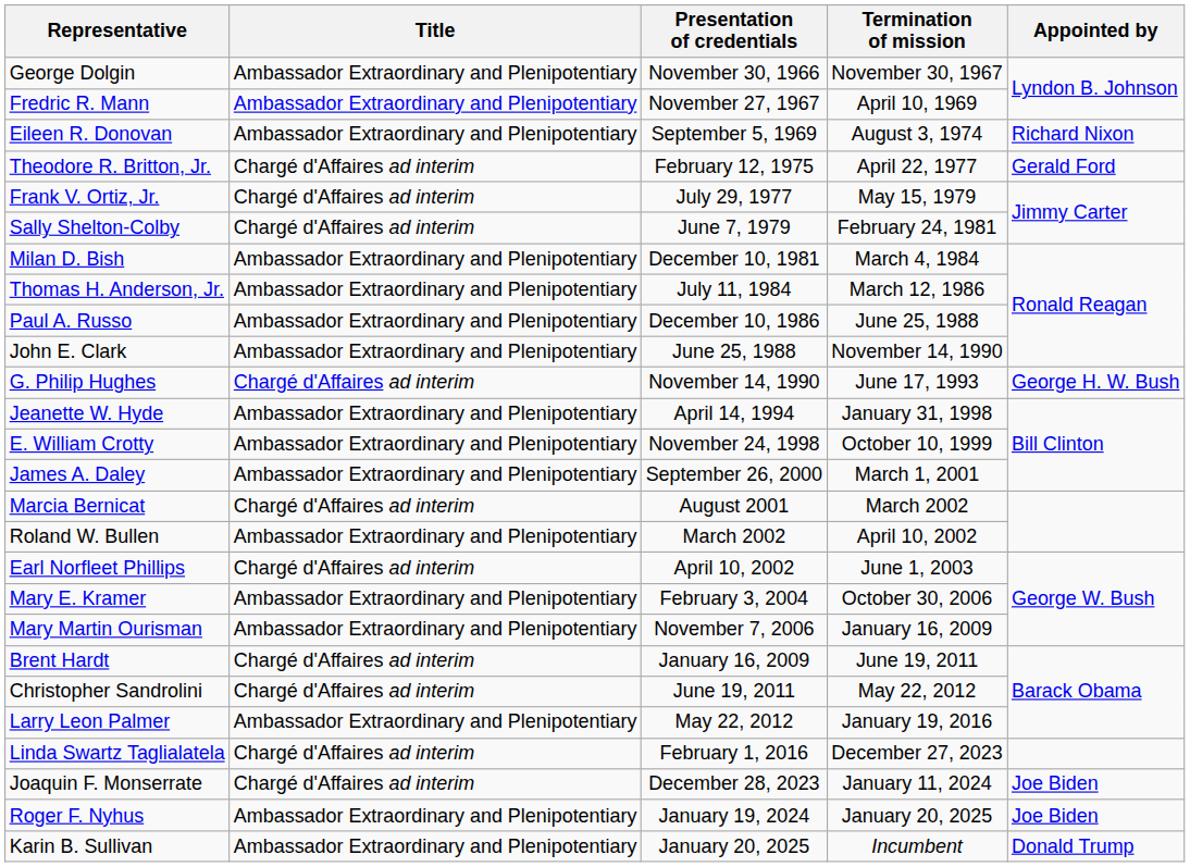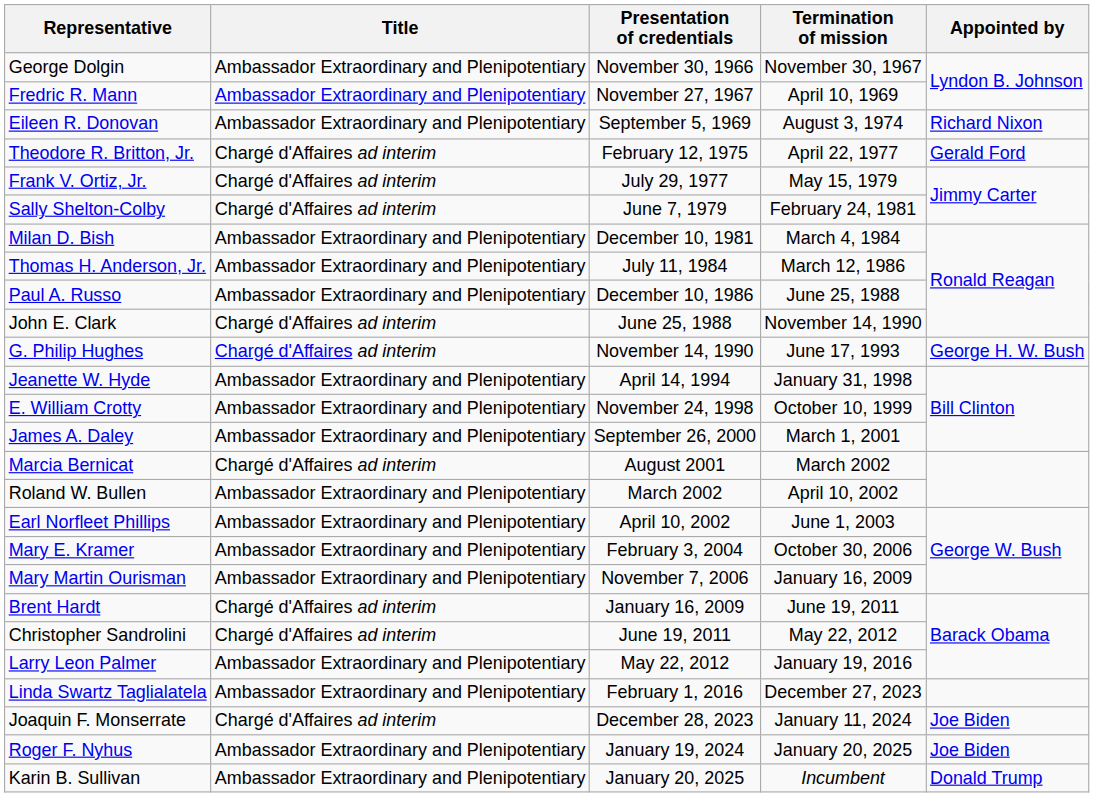 <table class=wikitable>
 <tr>
 <th>Representative</th>
 <th>Title</th>
 <th>Presentation<br>of credentials</th>
 <th>Termination<br>of mission</th>
 <th>Appointed by</th>
 </tr>
 <tr>
 <td>George Dolgin</td>
 <td>Ambassador Extraordinary and Plenipotentiary</td>
 <td align=center>November 30, 1966</td>
 <td align=center>November 30, 1967</td>
 <td rowspan=2><a href='#'>Lyndon B. Johnson</a></td>
 </tr>
 <tr>
 <td><a href='#'>Fredric R. Mann</a></td>
 <td><a href='#'>Ambassador Extraordinary and Plenipotentiary</a></td>
 <td align=center>November 27, 1967</td>
 <td align=center>April 10, 1969</td>
 </tr>
 <tr>
 <td><a href='#'>Eileen R. Donovan</a></td>
 <td>Ambassador Extraordinary and Plenipotentiary</td>
 <td align=center>September 5, 1969</td>
 <td align=center>August 3, 1974</td>
 <td><a href='#'>Richard Nixon</a></td>
 </tr>
 <tr>
 <td><a href='#'>Theodore R. Britton, Jr.</a></td>
 <td>Chargé d'Affaires <em>ad interim</em></td>
 <td align=center>February 12, 1975</td>
 <td align=center>April 22, 1977</td>
 <td><a href='#'>Gerald Ford</a></td>
 </tr>
 <tr>
 <td><a href='#'>Frank V. Ortiz, Jr.</a></td>
 <td>Chargé d'Affaires <em>ad interim</em></td>
 <td align=center>July 29, 1977</td>
 <td align=center>May 15, 1979</td>
 <td rowspan=2><a href='#'>Jimmy Carter</a></td>
 </tr>
 <tr>
 <td><a href='#'>Sally Shelton-Colby</a></td>
 <td>Chargé d'Affaires <em>ad interim</em></td>
 <td align=center>June 7, 1979</td>
 <td align=center>February 24, 1981</td>
 </tr>
 <tr>
 <td><a href='#'>Milan D. Bish</a></td>
 <td>Ambassador Extraordinary and Plenipotentiary</td>
 <td align=center>December 10, 1981</td>
 <td align=center>March 4, 1984</td>
 <td rowspan=4><a href='#'>Ronald Reagan</a></td>
 </tr>
 <tr>
 <td><a href='#'>Thomas H. Anderson, Jr.</a></td>
 <td>Ambassador Extraordinary and Plenipotentiary</td>
 <td align=center>July 11, 1984</td>
 <td align=center>March 12, 1986</td>
 </tr>
 <tr>
 <td><a href='#'>Paul A. Russo</a></td>
 <td>Ambassador Extraordinary and Plenipotentiary</td>
 <td align=center>December 10, 1986</td>
 <td align=center>June 25, 1988</td>
 </tr>
 <tr>
 <td>John E. Clark</td>
-<td>Ambassador Extraordinary and Plenipotentiary</td>
+<td>Chargé d'Affaires <em>ad interim</em></td>
 <td align=center>June 25, 1988</td>
 <td align=center>November 14, 1990</td>
 </tr>
 <tr>
 <td><a href='#'>G. Philip Hughes</a></td>
 <td><a href='#'>Chargé d'Affaires</a> <em>ad interim</em></td>
 <td align=center>November 14, 1990</td>
 <td align=center>June 17, 1993</td>
 <td><a href='#'>George H. W. Bush</a></td>
 </tr>
 <tr>
 <td><a href='#'>Jeanette W. Hyde</a></td>
 <td>Ambassador Extraordinary and Plenipotentiary</td>
 <td align=center>April 14, 1994</td>
 <td align=center>January 31, 1998</td>
 <td rowspan=3><a href='#'>Bill Clinton</a></td>
 </tr>
 <tr>
 <td><a href='#'>E. William Crotty</a></td>
 <td>Ambassador Extraordinary and Plenipotentiary</td>
 <td align=center>November 24, 1998</td>
 <td align=center>October 10, 1999</td>
 </tr>
 <tr>
 <td><a href='#'>James A. Daley</a></td>
 <td>Ambassador Extraordinary and Plenipotentiary</td>
 <td align=center>September 26, 2000</td>
 <td align=center>March 1, 2001</td>
 </tr>
 <tr>
 <td><a href='#'>Marcia Bernicat</a></td>
 <td>Chargé d'Affaires <em>ad interim</em></td>
 <td align=center>August 2001</td>
 <td align=center>March 2002</td>
 <td rowspan=2></td>
 </tr>
 <tr>
 <td>Roland W. Bullen</td>
 <td>Ambassador Extraordinary and Plenipotentiary</td>
 <td align=center>March 2002</td>
 <td align=center>April 10, 2002</td>
 </tr>
 <tr>
 <td><a href='#'>Earl Norfleet Phillips</a></td>
-<td>Chargé d'Affaires <em>ad interim</em></td>
+<td>Ambassador Extraordinary and Plenipotentiary</td>
 <td align=center>April 10, 2002</td>
 <td align=center>June 1, 2003</td>
 <td rowspan=3><a href='#'>George W. Bush</a></td>
 </tr>
 <tr>
 <td><a href='#'>Mary E. Kramer</a></td>
 <td>Ambassador Extraordinary and Plenipotentiary</td>
 <td align=center>February 3, 2004</td>
 <td align=center>October 30, 2006</td>
 </tr>
 <tr>
 <td><a href='#'>Mary Martin Ourisman</a></td>
 <td>Ambassador Extraordinary and Plenipotentiary</td>
 <td align=center>November 7, 2006</td>
 <td align=center>January 16, 2009</td>
 </tr>
 <tr>
 <td><a href='#'>Brent Hardt</a></td>
 <td>Chargé d'Affaires <em>ad interim</em></td>
 <td align=center>January 16, 2009</td>
 <td align=center>June 19, 2011</td>
 <td rowspan="3"><a href='#'>Barack Obama</a></td>
 </tr>
 <tr>
 <td>Christopher Sandrolini</td>
 <td>Chargé d'Affaires <em>ad interim</em></td>
 <td align=center>June 19, 2011</td>
 <td align=center>May 22, 2012</td>
 </tr>
 <tr>
 <td><a href='#'>Larry Leon Palmer</a></td>
 <td>Ambassador Extraordinary and Plenipotentiary</td>
 <td align=center>May 22, 2012</td>
 <td align=center>January 19, 2016</td>
 </tr>
 <tr>
 <td><a href='#'>Linda Swartz Taglialatela</a></td>
-<td>Chargé d'Affaires <em>ad interim</em></td>
+<td>Ambassador Extraordinary and Plenipotentiary</td>
 <td align=center>February 1, 2016</td>
 <td align=center>December 27, 2023</td>
 <td></td>
 </tr>
 <tr>
 <td>Joaquin F. Monserrate</td>
 <td>Chargé d'Affaires <em>ad interim</em></td>
 <td align=center>December 28, 2023</td>
 <td align=center>January 11, 2024</td>
 <td><a href='#'>Joe Biden</a></td>
 </tr>
 <tr>
 <td><a href='#'>Roger F. Nyhus</a></td>
 <td>Ambassador Extraordinary and Plenipotentiary</td>
 <td align=center>January 19, 2024</td>
 <td align=center>January 20, 2025</td>
 <td><a href='#'>Joe Biden</a></td>
 </tr>
 <tr>
 <td>Karin B. Sullivan</td>
 <td>Ambassador Extraordinary and Plenipotentiary</td>
 <td align=center>January 20, 2025</td>
 <td align=center><em>Incumbent</em></td>
 <td><a href='#'>Donald Trump</a></td>
 </tr>
 </table>
